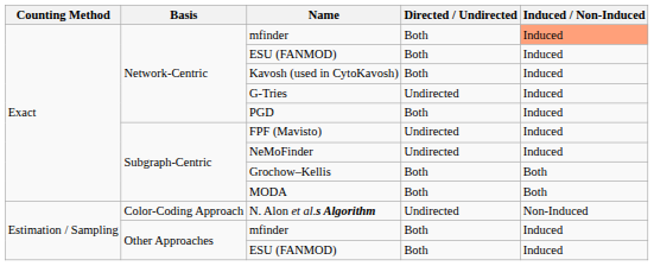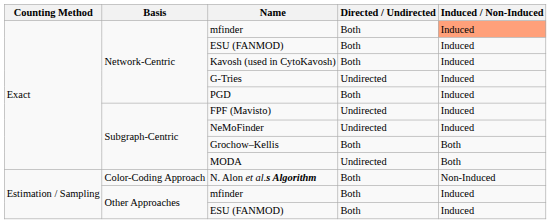 <table class="wikitable">
 <tr>
 <th>Counting Method</th>
 <th>Basis</th>
 <th>Name</th>
 <th>Directed / Undirected</th>
 <th>Induced / Non-Induced</th>
 </tr>
 <tr>
 <td rowspan="9">Exact</td>
 <td rowspan="5">Network-Centric</td>
 <td>mfinder</td>
 <td>Both</td>
 <td style="background: lightsalmon;">Induced</td>
 </tr>
 <tr>
 <td>ESU (FANMOD)</td>
 <td>Both</td>
 <td>Induced</td>
 </tr>
 <tr>
 <td>Kavosh (used in CytoKavosh)</td>
 <td>Both</td>
 <td>Induced</td>
 </tr>
 <tr>
 <td>G-Tries</td>
 <td>Undirected</td>
 <td>Induced</td>
 </tr>
 <tr>
 <td>PGD</td>
 <td>Both</td>
 <td>Induced</td>
 </tr>
 <tr>
 <td rowspan="4">Subgraph-Centric</td>
 <td>FPF (Mavisto)</td>
 <td>Undirected</td>
 <td>Induced</td>
 </tr>
 <tr>
 <td>NeMoFinder</td>
 <td>Undirected</td>
 <td>Induced</td>
 </tr>
 <tr>
 <td>Grochow–Kellis</td>
 <td>Both</td>
 <td>Both</td>
 </tr>
 <tr>
 <td>MODA</td>
-<td>Both</td>
+<td>Undirected</td>
 <td>Both</td>
 </tr>
 <tr>
 <td rowspan="3">Estimation / Sampling</td>
 <td>Color-Coding Approach</td>
 <td>N. Alon <em>et al.<strong>s Algorithm</td>
-<td>Undirected</td>
+<td>Both</td>
 <td>Non-Induced</td>
 </tr>
 <tr>
 <td rowspan="2">Other Approaches</td>
 <td>mfinder</td>
 <td>Both</td>
 <td>Induced</td>
 </tr>
 <tr>
 <td>ESU (FANMOD)</td>
 <td>Both</td>
 <td>Induced</td>
 </tr>
 </table>
